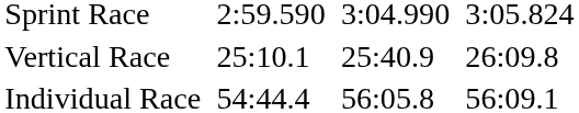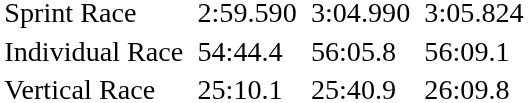 <table>
 <tr>
 <td>Sprint Race</td>
 <td></td>
 <td>2:59.590</td>
 <td></td>
 <td>3:04.990</td>
 <td></td>
 <td>3:05.824</td>
 </tr>
 <tr>
+<td>Individual Race</td>
+<td></td>
+<td>54:44.4</td>
+<td></td>
+<td>56:05.8</td>
+<td></td>
+<td>56:09.1</td>
+</tr>
+<tr>
 <td>Vertical Race</td>
 <td></td>
 <td>25:10.1</td>
 <td></td>
 <td>25:40.9</td>
 <td></td>
 <td>26:09.8</td>
 </tr>
-<tr>
-<td>Individual Race</td>
-<td></td>
-<td>54:44.4</td>
-<td></td>
-<td>56:05.8</td>
-<td></td>
-<td>56:09.1</td>
-</tr>
 </table>
